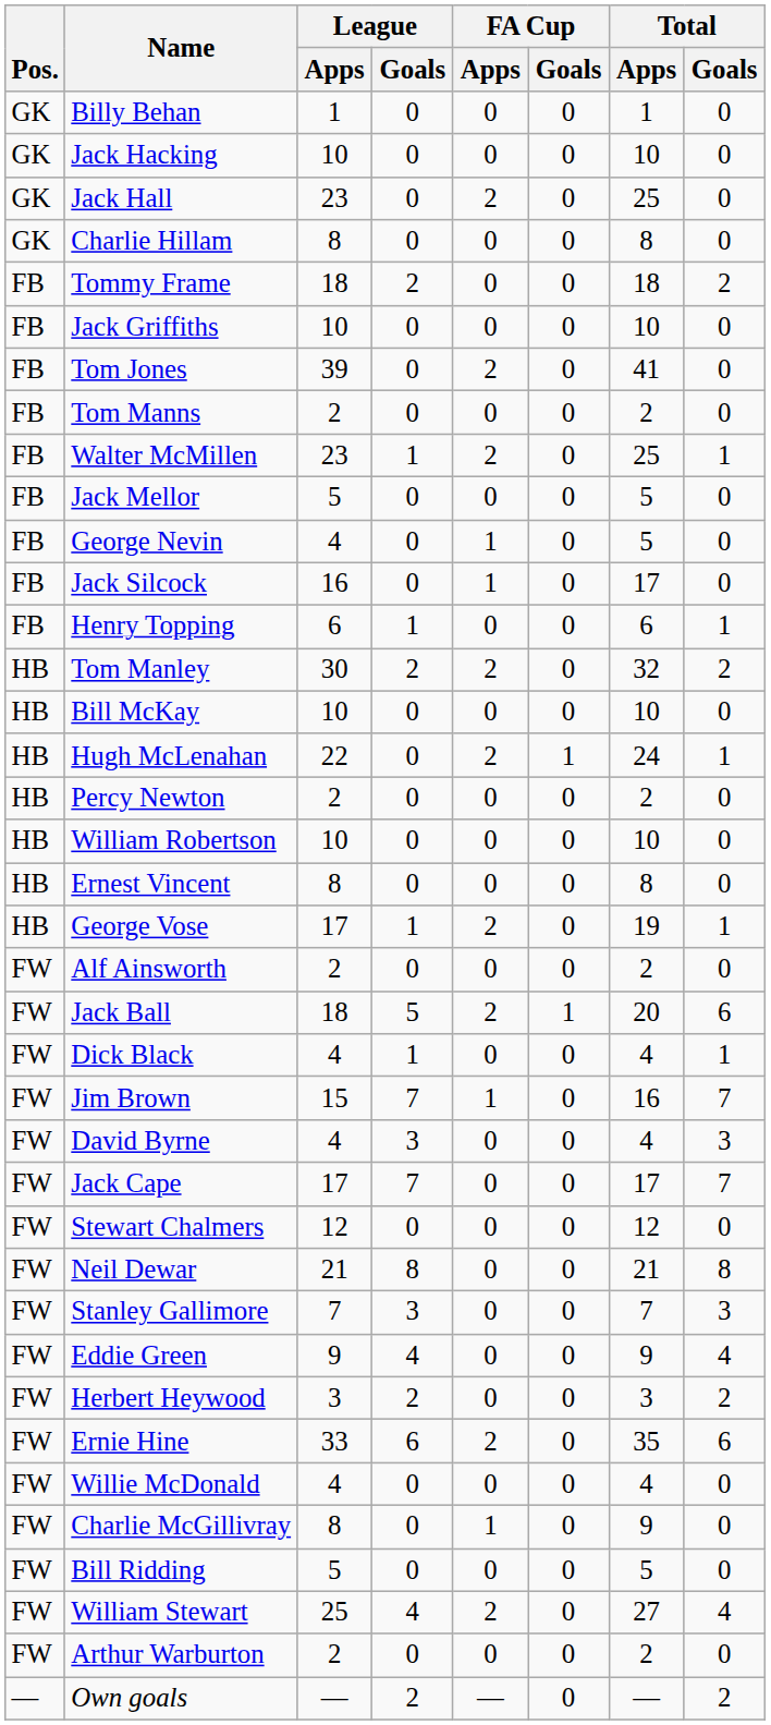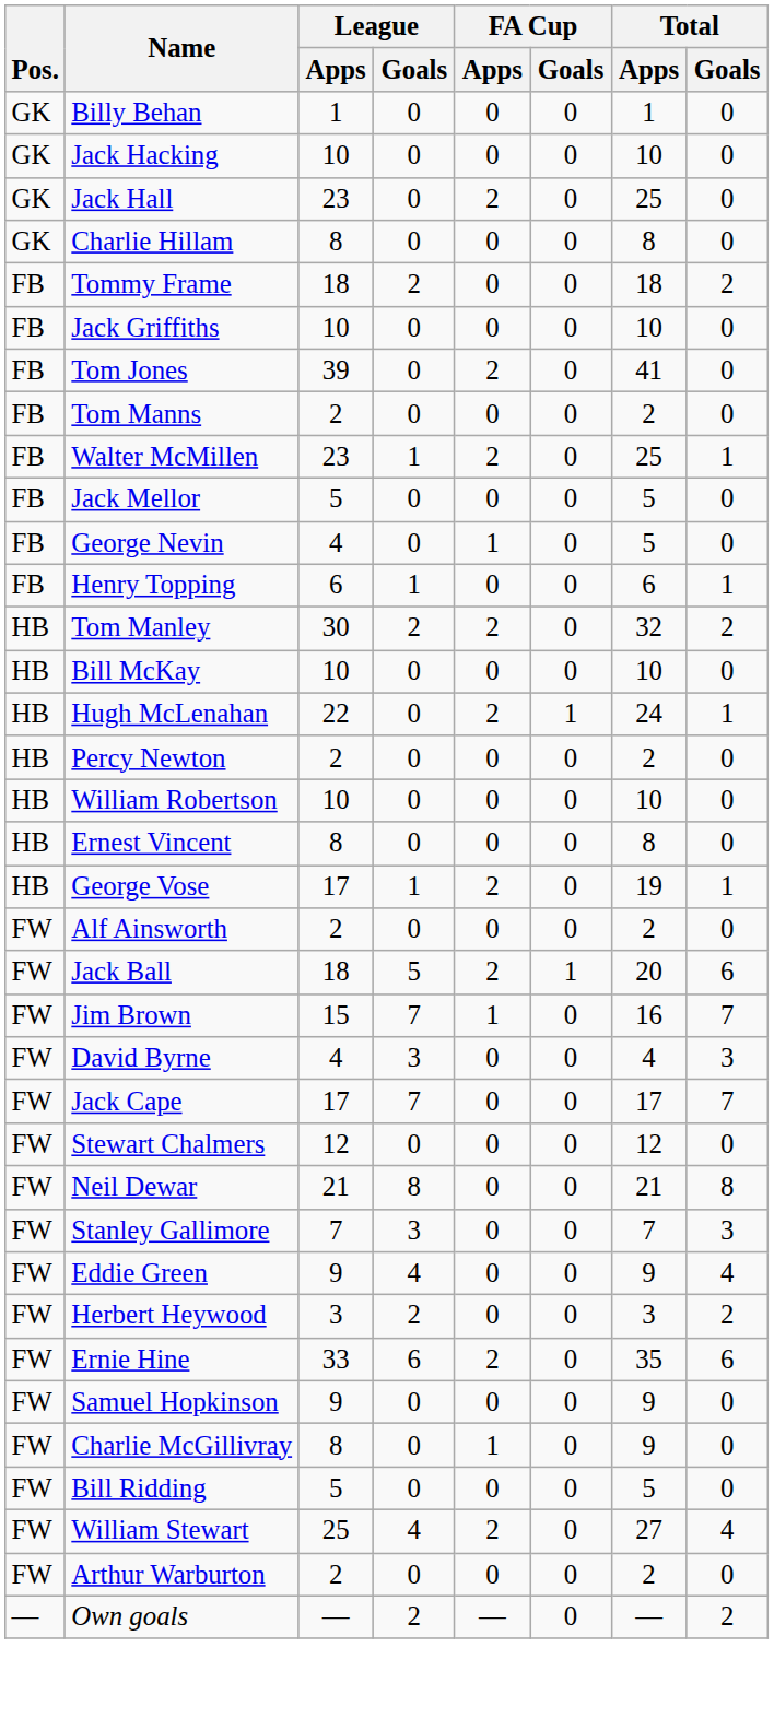 <table class="wikitable" style="text-align:center">
 <tr>
 <th rowspan="2" valign="bottom">Pos.</th>
 <th rowspan="2">Name</th>
 <th colspan="2" width="85">League</th>
 <th colspan="2" width="85">FA Cup</th>
 <th colspan="2" width="85">Total</th>
 </tr>
 <tr>
 <th>Apps</th>
 <th>Goals</th>
 <th>Apps</th>
 <th>Goals</th>
 <th>Apps</th>
 <th>Goals</th>
 </tr>
 <tr>
 <td align="left">GK</td>
 <td align="left"> <a href='#'>Billy Behan</a></td>
 <td>1</td>
 <td>0</td>
 <td>0</td>
 <td>0</td>
 <td>1</td>
 <td>0</td>
 </tr>
 <tr>
 <td align="left">GK</td>
 <td align="left"> <a href='#'>Jack Hacking</a></td>
 <td>10</td>
 <td>0</td>
 <td>0</td>
 <td>0</td>
 <td>10</td>
 <td>0</td>
 </tr>
 <tr>
 <td align="left">GK</td>
 <td align="left"> <a href='#'>Jack Hall</a></td>
 <td>23</td>
 <td>0</td>
 <td>2</td>
 <td>0</td>
 <td>25</td>
 <td>0</td>
 </tr>
 <tr>
 <td align="left">GK</td>
 <td align="left"> <a href='#'>Charlie Hillam</a></td>
 <td>8</td>
 <td>0</td>
 <td>0</td>
 <td>0</td>
 <td>8</td>
 <td>0</td>
 </tr>
 <tr>
 <td align="left">FB</td>
 <td align="left"> <a href='#'>Tommy Frame</a></td>
 <td>18</td>
 <td>2</td>
 <td>0</td>
 <td>0</td>
 <td>18</td>
 <td>2</td>
 </tr>
 <tr>
 <td align="left">FB</td>
 <td align="left"> <a href='#'>Jack Griffiths</a></td>
 <td>10</td>
 <td>0</td>
 <td>0</td>
 <td>0</td>
 <td>10</td>
 <td>0</td>
 </tr>
 <tr>
 <td align="left">FB</td>
 <td align="left"> <a href='#'>Tom Jones</a></td>
 <td>39</td>
 <td>0</td>
 <td>2</td>
 <td>0</td>
 <td>41</td>
 <td>0</td>
 </tr>
 <tr>
 <td align="left">FB</td>
 <td align="left"> <a href='#'>Tom Manns</a></td>
 <td>2</td>
 <td>0</td>
 <td>0</td>
 <td>0</td>
 <td>2</td>
 <td>0</td>
 </tr>
 <tr>
 <td align="left">FB</td>
 <td align="left"> <a href='#'>Walter McMillen</a></td>
 <td>23</td>
 <td>1</td>
 <td>2</td>
 <td>0</td>
 <td>25</td>
 <td>1</td>
 </tr>
 <tr>
 <td align="left">FB</td>
 <td align="left"> <a href='#'>Jack Mellor</a></td>
 <td>5</td>
 <td>0</td>
 <td>0</td>
 <td>0</td>
 <td>5</td>
 <td>0</td>
 </tr>
 <tr>
 <td align="left">FB</td>
 <td align="left"> <a href='#'>George Nevin</a></td>
 <td>4</td>
 <td>0</td>
 <td>1</td>
 <td>0</td>
 <td>5</td>
 <td>0</td>
 </tr>
 <tr>
 <td align="left">FB</td>
-<td align="left"> <a href='#'>Jack Silcock</a></td>
-<td>16</td>
-<td>0</td>
-<td>1</td>
-<td>0</td>
-<td>17</td>
-<td>0</td>
-</tr>
-<tr>
-<td align="left">FB</td>
 <td align="left"> <a href='#'>Henry Topping</a></td>
 <td>6</td>
 <td>1</td>
 <td>0</td>
 <td>0</td>
 <td>6</td>
 <td>1</td>
 </tr>
 <tr>
 <td align="left">HB</td>
 <td align="left"> <a href='#'>Tom Manley</a></td>
 <td>30</td>
 <td>2</td>
 <td>2</td>
 <td>0</td>
 <td>32</td>
 <td>2</td>
 </tr>
 <tr>
 <td align="left">HB</td>
 <td align="left"> <a href='#'>Bill McKay</a></td>
 <td>10</td>
 <td>0</td>
 <td>0</td>
 <td>0</td>
 <td>10</td>
 <td>0</td>
 </tr>
 <tr>
 <td align="left">HB</td>
 <td align="left"> <a href='#'>Hugh McLenahan</a></td>
 <td>22</td>
 <td>0</td>
 <td>2</td>
 <td>1</td>
 <td>24</td>
 <td>1</td>
 </tr>
 <tr>
 <td align="left">HB</td>
 <td align="left"> <a href='#'>Percy Newton</a></td>
 <td>2</td>
 <td>0</td>
 <td>0</td>
 <td>0</td>
 <td>2</td>
 <td>0</td>
 </tr>
 <tr>
 <td align="left">HB</td>
 <td align="left"> <a href='#'>William Robertson</a></td>
 <td>10</td>
 <td>0</td>
 <td>0</td>
 <td>0</td>
 <td>10</td>
 <td>0</td>
 </tr>
 <tr>
 <td align="left">HB</td>
 <td align="left"> <a href='#'>Ernest Vincent</a></td>
 <td>8</td>
 <td>0</td>
 <td>0</td>
 <td>0</td>
 <td>8</td>
 <td>0</td>
 </tr>
 <tr>
 <td align="left">HB</td>
 <td align="left"> <a href='#'>George Vose</a></td>
 <td>17</td>
 <td>1</td>
 <td>2</td>
 <td>0</td>
 <td>19</td>
 <td>1</td>
 </tr>
 <tr>
 <td align="left">FW</td>
 <td align="left"> <a href='#'>Alf Ainsworth</a></td>
 <td>2</td>
 <td>0</td>
 <td>0</td>
 <td>0</td>
 <td>2</td>
 <td>0</td>
 </tr>
 <tr>
 <td align="left">FW</td>
 <td align="left"> <a href='#'>Jack Ball</a></td>
 <td>18</td>
 <td>5</td>
 <td>2</td>
 <td>1</td>
 <td>20</td>
 <td>6</td>
 </tr>
 <tr>
 <td align="left">FW</td>
-<td align="left"> <a href='#'>Dick Black</a></td>
-<td>4</td>
-<td>1</td>
-<td>0</td>
-<td>0</td>
-<td>4</td>
-<td>1</td>
-</tr>
-<tr>
-<td align="left">FW</td>
 <td align="left"> <a href='#'>Jim Brown</a></td>
 <td>15</td>
 <td>7</td>
 <td>1</td>
 <td>0</td>
 <td>16</td>
 <td>7</td>
 </tr>
 <tr>
 <td align="left">FW</td>
 <td align="left"> <a href='#'>David Byrne</a></td>
 <td>4</td>
 <td>3</td>
 <td>0</td>
 <td>0</td>
 <td>4</td>
 <td>3</td>
 </tr>
 <tr>
 <td align="left">FW</td>
 <td align="left"> <a href='#'>Jack Cape</a></td>
 <td>17</td>
 <td>7</td>
 <td>0</td>
 <td>0</td>
 <td>17</td>
 <td>7</td>
 </tr>
 <tr>
 <td align="left">FW</td>
 <td align="left"> <a href='#'>Stewart Chalmers</a></td>
 <td>12</td>
 <td>0</td>
 <td>0</td>
 <td>0</td>
 <td>12</td>
 <td>0</td>
 </tr>
 <tr>
 <td align="left">FW</td>
 <td align="left"> <a href='#'>Neil Dewar</a></td>
 <td>21</td>
 <td>8</td>
 <td>0</td>
 <td>0</td>
 <td>21</td>
 <td>8</td>
 </tr>
 <tr>
 <td align="left">FW</td>
 <td align="left"> <a href='#'>Stanley Gallimore</a></td>
 <td>7</td>
 <td>3</td>
 <td>0</td>
 <td>0</td>
 <td>7</td>
 <td>3</td>
 </tr>
 <tr>
 <td align="left">FW</td>
 <td align="left"> <a href='#'>Eddie Green</a></td>
 <td>9</td>
 <td>4</td>
 <td>0</td>
 <td>0</td>
 <td>9</td>
 <td>4</td>
 </tr>
 <tr>
 <td align="left">FW</td>
 <td align="left"> <a href='#'>Herbert Heywood</a></td>
 <td>3</td>
 <td>2</td>
 <td>0</td>
 <td>0</td>
 <td>3</td>
 <td>2</td>
 </tr>
 <tr>
 <td align="left">FW</td>
 <td align="left"> <a href='#'>Ernie Hine</a></td>
 <td>33</td>
 <td>6</td>
 <td>2</td>
 <td>0</td>
 <td>35</td>
 <td>6</td>
 </tr>
 <tr>
 <td align="left">FW</td>
-<td align="left"> <a href='#'>Willie McDonald</a></td>
-<td>4</td>
+<td align="left"> <a href='#'>Samuel Hopkinson</a></td>
+<td>9</td>
 <td>0</td>
 <td>0</td>
 <td>0</td>
-<td>4</td>
+<td>9</td>
 <td>0</td>
 </tr>
 <tr>
 <td align="left">FW</td>
 <td align="left"> <a href='#'>Charlie McGillivray</a></td>
 <td>8</td>
 <td>0</td>
 <td>1</td>
 <td>0</td>
 <td>9</td>
 <td>0</td>
 </tr>
 <tr>
 <td align="left">FW</td>
 <td align="left"> <a href='#'>Bill Ridding</a></td>
 <td>5</td>
 <td>0</td>
 <td>0</td>
 <td>0</td>
 <td>5</td>
 <td>0</td>
 </tr>
 <tr>
 <td align="left">FW</td>
 <td align="left"> <a href='#'>William Stewart</a></td>
 <td>25</td>
 <td>4</td>
 <td>2</td>
 <td>0</td>
 <td>27</td>
 <td>4</td>
 </tr>
 <tr>
 <td align="left">FW</td>
 <td align="left"> <a href='#'>Arthur Warburton</a></td>
 <td>2</td>
 <td>0</td>
 <td>0</td>
 <td>0</td>
 <td>2</td>
 <td>0</td>
 </tr>
 <tr>
 <td align="left">—</td>
 <td align="left"><em>Own goals</em></td>
 <td>—</td>
 <td>2</td>
 <td>—</td>
 <td>0</td>
 <td>—</td>
 <td>2</td>
 </tr>
 </table>
